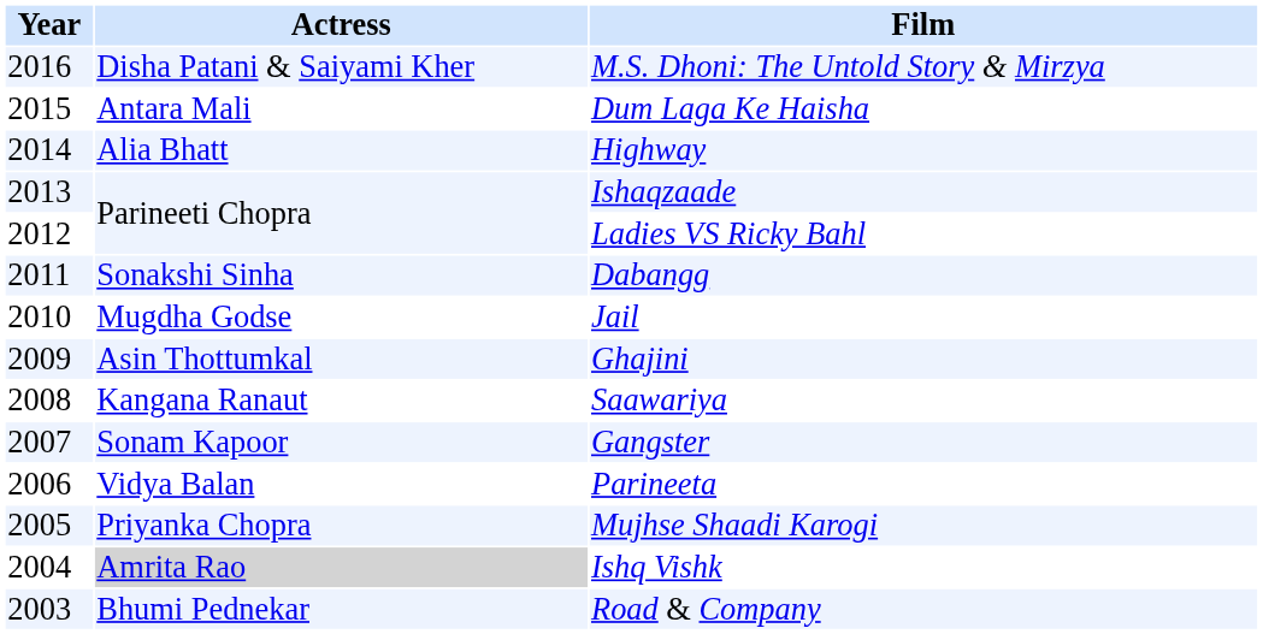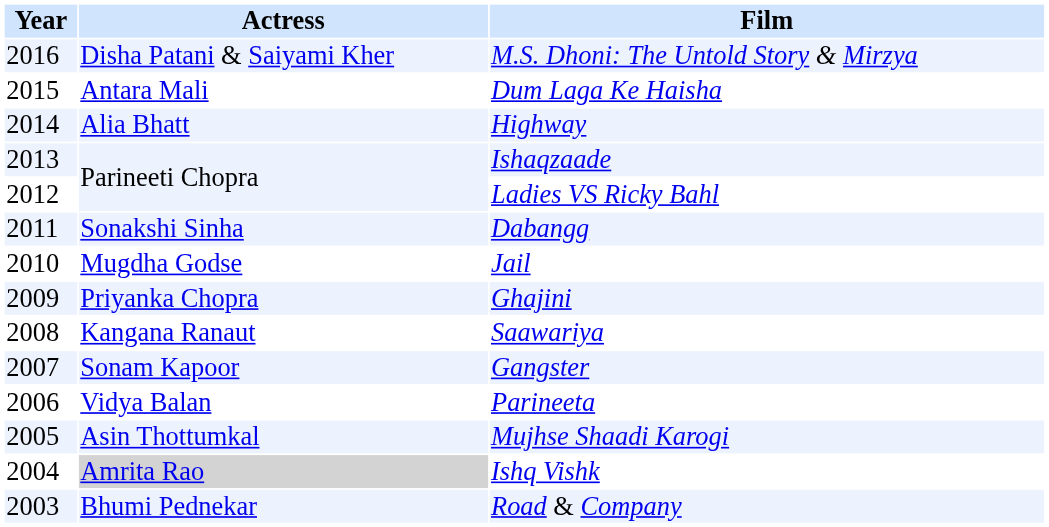 <table cellspacing="1" cellpadding="1" border="0" width="50%">
 <tr bgcolor="#d1e4fd">
 <th>Year</th>
 <th>Actress</th>
 <th>Film</th>
 </tr>
 <tr bgcolor=#edf3fe>
 <td>2016</td>
 <td><a href='#'>Disha Patani</a> & <a href='#'>Saiyami Kher</a></td>
 <td><em><a href='#'>M.S. Dhoni: The Untold Story</a> & <a href='#'>Mirzya</a></em></td>
 </tr>
 <tr>
 <td>2015</td>
 <td><a href='#'>Antara Mali</a></td>
 <td><em><a href='#'>Dum Laga Ke Haisha</a></em></td>
 </tr>
 <tr bgcolor=#edf3fe>
 <td>2014</td>
 <td><a href='#'>Alia Bhatt</a></td>
 <td><em><a href='#'>Highway</a></em></td>
 </tr>
 <tr bgcolor=#edf3fe>
 <td>2013</td>
 <td rowspan="2">Parineeti Chopra</td>
 <td><em><a href='#'>Ishaqzaade</a></em></td>
 </tr>
 <tr>
 <td>2012</td>
 <td><em><a href='#'>Ladies VS Ricky Bahl</a></em></td>
 </tr>
 <tr bgcolor=#edf3fe>
 <td>2011</td>
 <td><a href='#'>Sonakshi Sinha</a></td>
 <td><em><a href='#'>Dabangg</a></em></td>
 </tr>
 <tr>
 <td>2010</td>
 <td><a href='#'>Mugdha Godse</a></td>
 <td><em><a href='#'>Jail</a></em></td>
 </tr>
 <tr bgcolor=#edf3fe>
 <td>2009</td>
-<td><a href='#'>Asin Thottumkal</a></td>
+<td><a href='#'>Priyanka Chopra</a></td>
 <td><em><a href='#'>Ghajini</a></em></td>
 </tr>
 <tr>
 <td>2008</td>
 <td><a href='#'>Kangana Ranaut</a></td>
 <td><em><a href='#'>Saawariya</a></em></td>
 </tr>
 <tr bgcolor=#edf3fe>
 <td>2007</td>
 <td><a href='#'>Sonam Kapoor</a></td>
 <td><em><a href='#'>Gangster</a></em></td>
 </tr>
 <tr>
 <td>2006</td>
 <td><a href='#'>Vidya Balan</a></td>
 <td><em><a href='#'>Parineeta</a></em></td>
 </tr>
 <tr bgcolor=#edf3fe>
 <td>2005</td>
-<td><a href='#'>Priyanka Chopra</a></td>
+<td><a href='#'>Asin Thottumkal</a></td>
 <td><em><a href='#'>Mujhse Shaadi Karogi</a></em></td>
 </tr>
 <tr>
 <td>2004</td>
 <td style="background: lightgrey;"><a href='#'>Amrita Rao</a></td>
 <td><em><a href='#'>Ishq Vishk</a></em></td>
 </tr>
 <tr bgcolor=#edf3fe>
 <td>2003</td>
 <td><a href='#'>Bhumi Pednekar</a></td>
 <td><em><a href='#'>Road</a></em> & <em><a href='#'>Company</a></em></td>
 </tr>
 </table>
